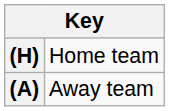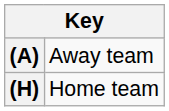 <table class="wikitable plainrowheaders">
 <tr>
 <th colspan="2" scope="col">Key</th>
 </tr>
 <tr>
+<th align="left" scope="row">(A)</th>
+<td align="left">Away team</td>
+</tr>
+<tr>
 <th align="left" scope="row">(H)</th>
 <td align="left">Home team</td>
 </tr>
-<tr>
-<th align="left" scope="row">(A)</th>
-<td align="left">Away team</td>
-</tr>
 </table>
